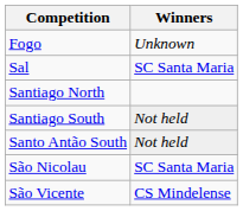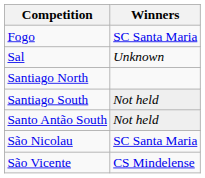 <table class="wikitable">
 <tr>
 <th>Competition</th>
 <th>Winners</th>
 </tr>
 <tr>
 <td><a href='#'>Fogo</a></td>
-<td><em>Unknown</em></td>
+<td><a href='#'>SC Santa Maria</a></td>
 </tr>
 <tr>
 <td><a href='#'>Sal</a></td>
-<td><a href='#'>SC Santa Maria</a></td>
+<td><em>Unknown</em></td>
 </tr>
 <tr>
 <td><a href='#'>Santiago North</a></td>
 <td></td>
 </tr>
 <tr>
 <td><a href='#'>Santiago South</a></td>
 <td bgcolor=EFEFEF><em>Not held</em></td>
 </tr>
 <tr>
 <td><a href='#'>Santo Antão South</a></td>
 <td bgcolor=EFEFEF><em>Not held</em></td>
 </tr>
 <tr>
 <td><a href='#'>São Nicolau</a></td>
 <td><a href='#'>SC Santa Maria</a></td>
 </tr>
 <tr>
 <td><a href='#'>São Vicente</a></td>
 <td><a href='#'>CS Mindelense</a></td>
 </tr>
 </table>
